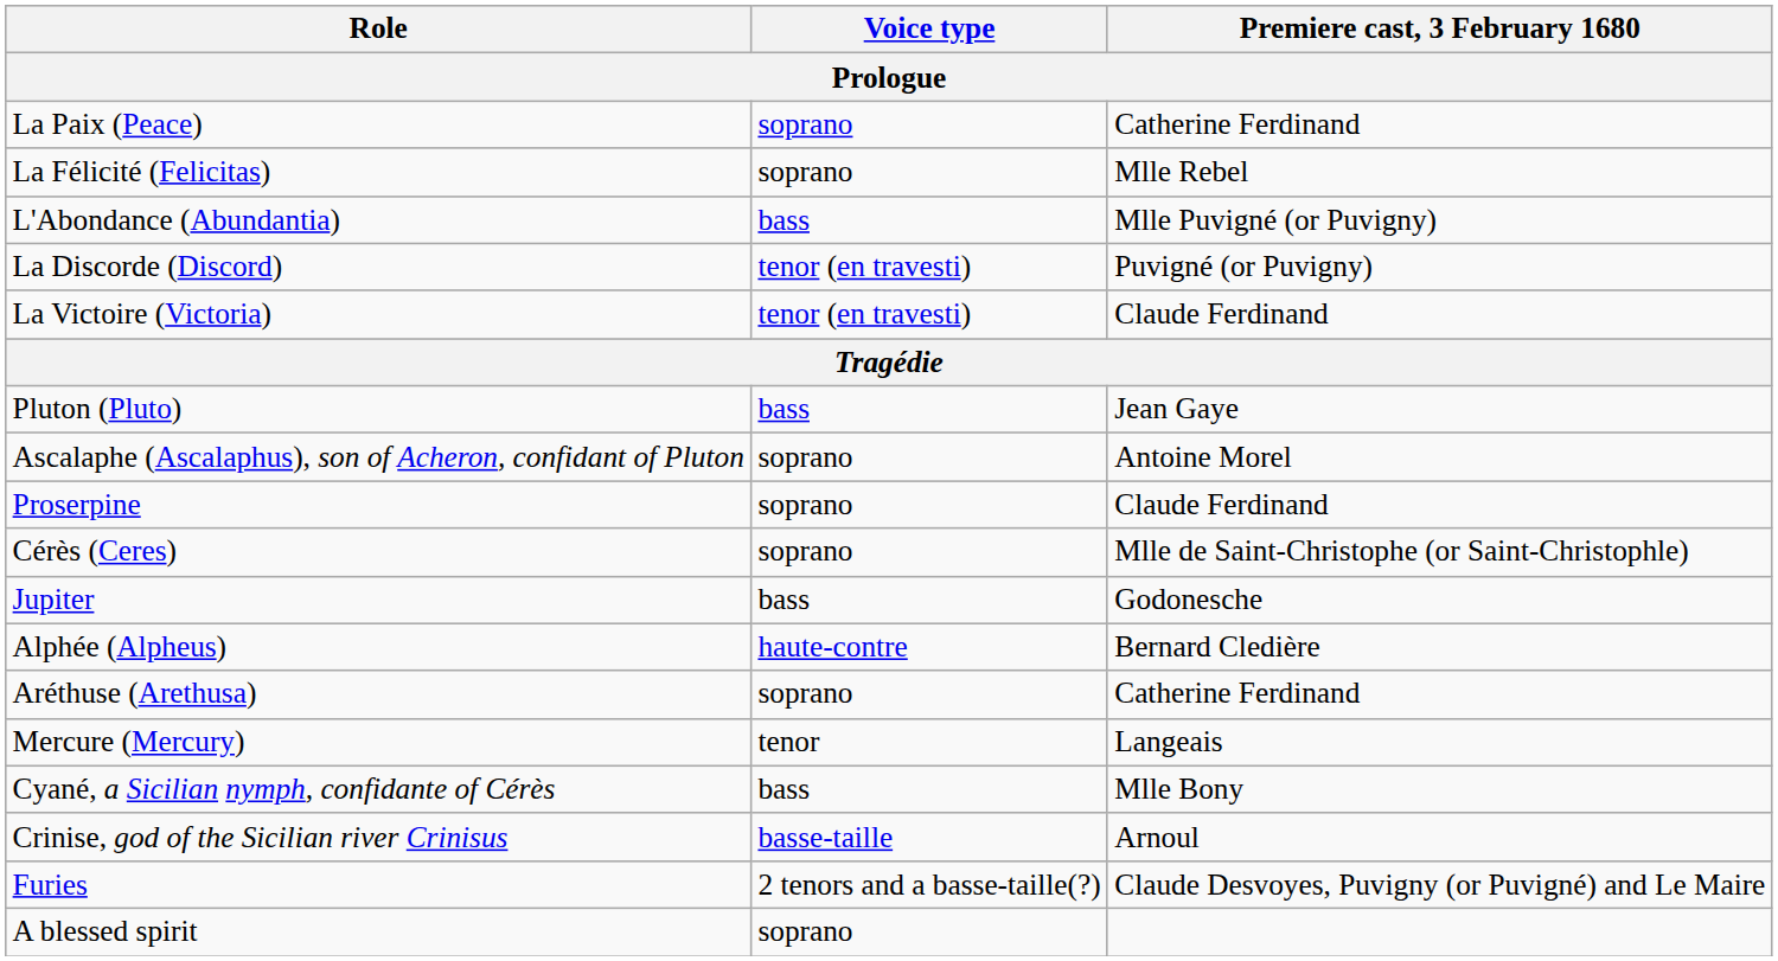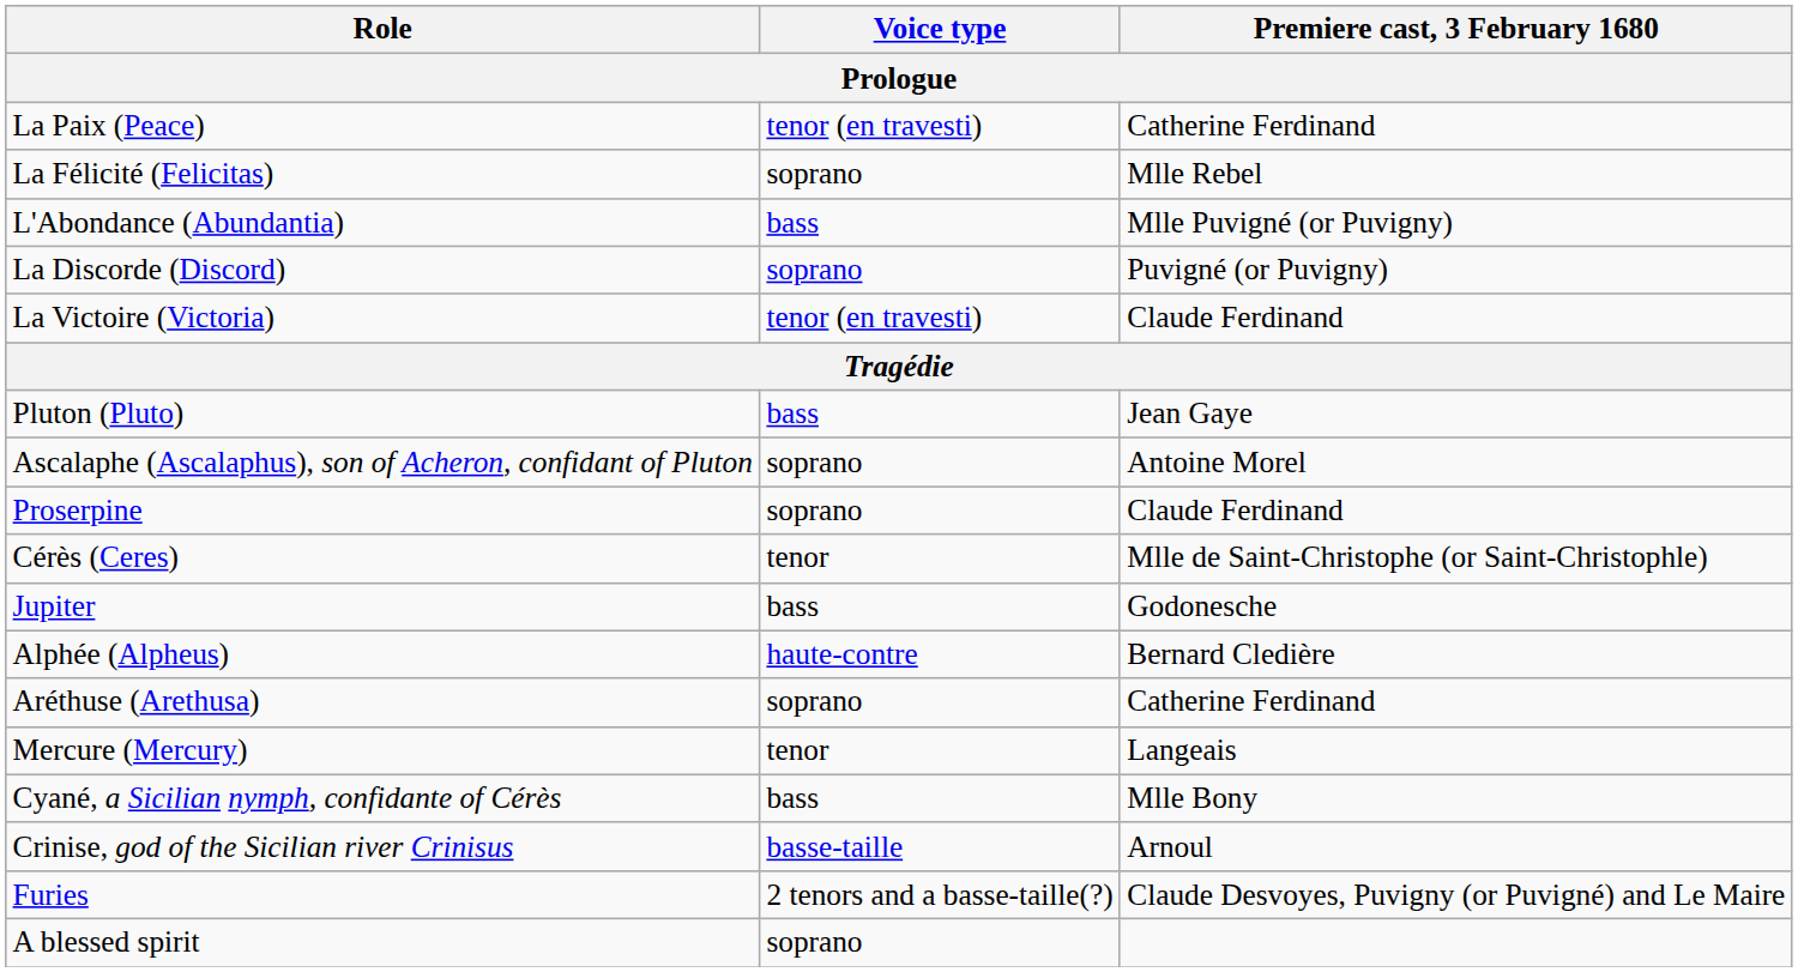 <table class="wikitable">
 <tr>
 <th>Role</th>
 <th><a href='#'>Voice type</a></th>
 <th>Premiere cast, 3 February 1680</th>
 </tr>
 <tr>
 <th colspan="3">Prologue</th>
 </tr>
 <tr>
 <td>La Paix (<a href='#'>Peace</a>)</td>
-<td><a href='#'>soprano</a></td>
+<td><a href='#'>tenor</a> (<a href='#'>en travesti</a>)</td>
 <td>Catherine Ferdinand</td>
 </tr>
 <tr>
 <td>La Félicité (<a href='#'>Felicitas</a>)</td>
 <td>soprano</td>
 <td>Mlle Rebel</td>
 </tr>
 <tr>
 <td>L'Abondance (<a href='#'>Abundantia</a>)</td>
 <td><a href='#'>bass</a></td>
 <td>Mlle Puvigné (or Puvigny)</td>
 </tr>
 <tr>
 <td>La Discorde (<a href='#'>Discord</a>)</td>
-<td><a href='#'>tenor</a> (<a href='#'>en travesti</a>)</td>
+<td><a href='#'>soprano</a></td>
 <td>Puvigné (or Puvigny)</td>
 </tr>
 <tr>
 <td>La Victoire (<a href='#'>Victoria</a>)</td>
 <td><a href='#'>tenor</a> (<a href='#'>en travesti</a>)</td>
 <td>Claude Ferdinand</td>
 </tr>
 <tr>
 <th colspan="3"><em>Tragédie</em></th>
 </tr>
 <tr>
 <td>Pluton (<a href='#'>Pluto</a>)</td>
 <td><a href='#'>bass</a></td>
 <td>Jean Gaye</td>
 </tr>
 <tr>
 <td>Ascalaphe (<a href='#'>Ascalaphus</a>), <em>son of <a href='#'>Acheron</a>, confidant of Pluton</em></td>
 <td>soprano</td>
 <td>Antoine Morel</td>
 </tr>
 <tr>
 <td><a href='#'>Proserpine</a></td>
 <td>soprano</td>
 <td>Claude Ferdinand</td>
 </tr>
 <tr>
 <td>Cérès (<a href='#'>Ceres</a>)</td>
-<td>soprano</td>
+<td>tenor</td>
 <td>Mlle de Saint-Christophe (or Saint-Christophle)</td>
 </tr>
 <tr>
 <td><a href='#'>Jupiter</a></td>
 <td>bass</td>
 <td>Godonesche</td>
 </tr>
 <tr>
 <td>Alphée (<a href='#'>Alpheus</a>)</td>
 <td><a href='#'>haute-contre</a></td>
 <td>Bernard Cledière</td>
 </tr>
 <tr>
 <td>Aréthuse (<a href='#'>Arethusa</a>)</td>
 <td>soprano</td>
 <td>Catherine Ferdinand</td>
 </tr>
 <tr>
 <td>Mercure (<a href='#'>Mercury</a>)</td>
 <td>tenor</td>
 <td>Langeais</td>
 </tr>
 <tr>
 <td>Cyané, <em>a <a href='#'>Sicilian</a> <a href='#'>nymph</a>, confidante of Cérès</em></td>
 <td>bass</td>
 <td>Mlle Bony</td>
 </tr>
 <tr>
 <td>Crinise, <em>god of the Sicilian river <a href='#'>Crinisus</a></em></td>
 <td><a href='#'>basse-taille</a></td>
 <td>Arnoul</td>
 </tr>
 <tr>
 <td><a href='#'>Furies</a></td>
 <td>2 tenors and a basse-taille(?)</td>
 <td>Claude Desvoyes, Puvigny (or Puvigné) and Le Maire</td>
 </tr>
 <tr>
 <td>A blessed spirit</td>
 <td>soprano</td>
 <td></td>
 </tr>
 <tr>
 </tr>
 </table>
